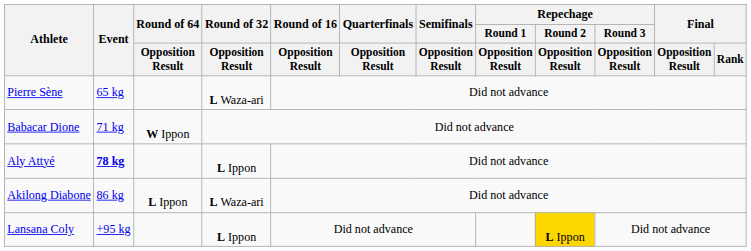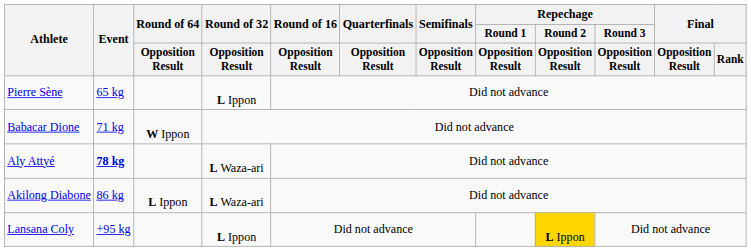 <table class="wikitable" style="font-size:90%">
 <tr>
 <th rowspan="3">Athlete</th>
 <th rowspan="3">Event</th>
 <th rowspan="2">Round of 64</th>
 <th rowspan="2">Round of 32</th>
 <th rowspan="2">Round of 16</th>
 <th rowspan="2">Quarterfinals</th>
 <th rowspan="2">Semifinals</th>
 <th colspan=3>Repechage</th>
 <th rowspan="2" colspan=2>Final</th>
 </tr>
 <tr style="font-size:95%">
 <th>Round 1</th>
 <th>Round 2</th>
 <th>Round 3</th>
 </tr>
 <tr style="font-size:95%">
 <th>Opposition<br>Result</th>
 <th>Opposition<br>Result</th>
 <th>Opposition<br>Result</th>
 <th>Opposition<br>Result</th>
 <th>Opposition<br>Result</th>
 <th>Opposition<br>Result</th>
 <th>Opposition<br>Result</th>
 <th>Opposition<br>Result</th>
 <th>Opposition<br>Result</th>
 <th>Rank</th>
 </tr>
 <tr align=center>
 <td align=left><a href='#'>Pierre Sène</a></td>
 <td align=left><a href='#'>65 kg</a></td>
 <td></td>
-<td><br><strong>L</strong> Waza-ari</td>
+<td><br><strong>L</strong> Ippon</td>
 <td colspan=8>Did not advance</td>
 </tr>
 <tr align=center>
 <td align=left><a href='#'>Babacar Dione</a></td>
 <td align=left><a href='#'>71 kg</a></td>
 <td><br><strong>W</strong> Ippon</td>
 <td colspan=9>Did not advance</td>
 </tr>
 <tr align=center>
 <td align=left><a href='#'>Aly Attyé</a></td>
 <td align=left><strong><a href='#'>78 kg</a></strong></td>
 <td></td>
-<td><br><strong>L</strong> Ippon</td>
+<td><br><strong>L</strong> Waza-ari</td>
 <td colspan=8>Did not advance</td>
 </tr>
 <tr align=center>
 <td align=left><a href='#'>Akilong Diabone</a></td>
 <td align=left><a href='#'>86 kg</a></td>
 <td><br><strong>L</strong> Ippon</td>
 <td><br><strong>L</strong> Waza-ari</td>
 <td colspan=8>Did not advance</td>
 </tr>
 <tr align=center>
 <td align=left><a href='#'>Lansana Coly</a></td>
 <td align=left><a href='#'>+95 kg</a></td>
 <td></td>
 <td><br><strong>L</strong> Ippon</td>
 <td colspan=3>Did not advance</td>
 <td></td>
 <td style="background: gold;"><br><strong>L</strong> Ippon</td>
 <td colspan=3>Did not advance</td>
 </tr>
 </table>
